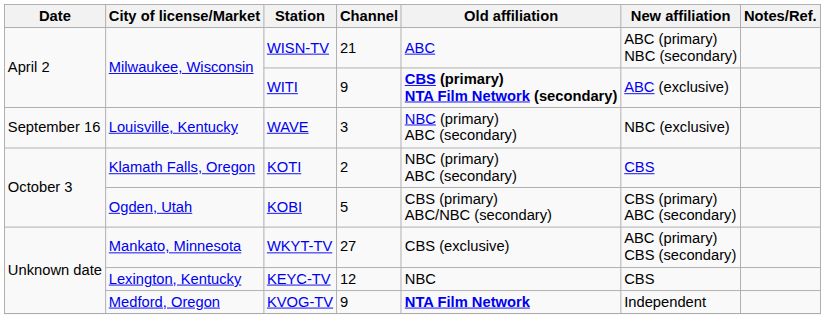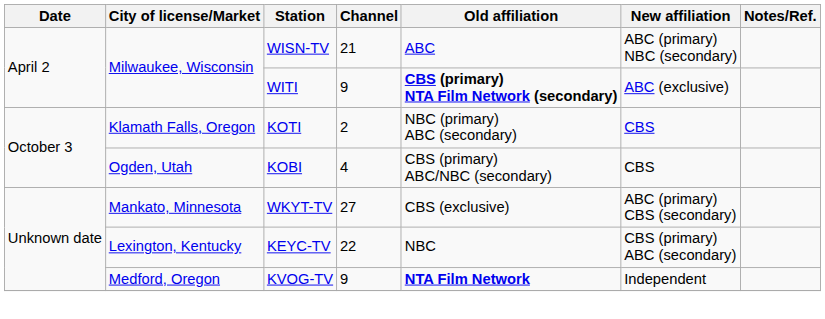 <table class="wikitable sortable">
 <tr>
 <th>Date</th>
 <th>City of license/Market</th>
 <th>Station</th>
 <th>Channel</th>
 <th>Old affiliation</th>
 <th>New affiliation</th>
 <th>Notes/Ref.</th>
 </tr>
 <tr>
 <td rowspan=2>April 2</td>
 <td rowspan=2><a href='#'>Milwaukee, Wisconsin</a></td>
 <td><a href='#'>WISN-TV</a></td>
 <td>21</td>
 <td><a href='#'>ABC</a></td>
 <td>ABC (primary) <br> NBC (secondary)</td>
 <td></td>
 </tr>
 <tr>
 <td><a href='#'>WITI</a></td>
 <td>9</td>
 <td><strong><a href='#'>CBS</a> (primary) <br> <a href='#'>NTA Film Network</a> (secondary)</strong></td>
 <td><a href='#'>ABC</a> (exclusive)</td>
 <td></td>
 </tr>
 <tr>
-<td>September 16</td>
-<td><a href='#'>Louisville, Kentucky</a></td>
-<td><a href='#'>WAVE</a></td>
-<td>3</td>
-<td><a href='#'>NBC</a> (primary) <br> ABC (secondary)</td>
-<td>NBC (exclusive)</td>
-<td></td>
-</tr>
-<tr>
 <td rowspan=2>October 3</td>
 <td><a href='#'>Klamath Falls, Oregon</a></td>
 <td><a href='#'>KOTI</a></td>
 <td>2</td>
 <td>NBC (primary) <br> ABC (secondary)</td>
 <td><a href='#'>CBS</a></td>
 <td></td>
 </tr>
 <tr>
 <td><a href='#'>Ogden, Utah</a></td>
 <td><a href='#'>KOBI</a></td>
-<td>5</td>
+<td>4</td>
 <td>CBS (primary) <br> ABC/NBC (secondary)</td>
-<td>CBS (primary) <br> ABC (secondary)</td>
+<td>CBS</td>
 <td></td>
 </tr>
 <tr>
 <td rowspan=3>Unknown date</td>
 <td><a href='#'>Mankato, Minnesota</a></td>
 <td><a href='#'>WKYT-TV</a> </td>
 <td>27</td>
 <td>CBS (exclusive)</td>
 <td>ABC (primary) <br> CBS (secondary)</td>
 <td></td>
 </tr>
 <tr>
 <td><a href='#'>Lexington, Kentucky</a></td>
 <td><a href='#'>KEYC-TV</a></td>
-<td>12</td>
+<td>22</td>
 <td>NBC</td>
-<td>CBS</td>
+<td>CBS (primary) <br> ABC (secondary)</td>
 <td></td>
 </tr>
 <tr>
 <td><a href='#'>Medford, Oregon</a></td>
 <td><a href='#'>KVOG-TV</a></td>
 <td>9</td>
 <td><strong><a href='#'>NTA Film Network</a></strong></td>
 <td>Independent</td>
 <td></td>
 </tr>
 <tr>
 </tr>
 </table>
